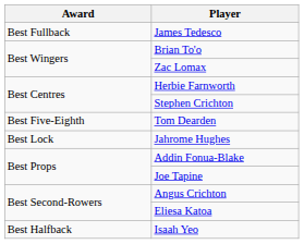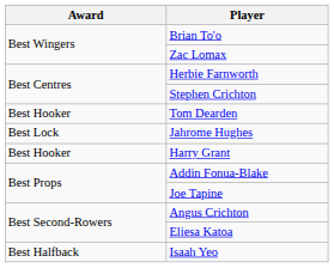 <table class="wikitable">
 <tr>
 <th width="200">Award</th>
 <th width="200">Player</th>
-</tr>
-<tr>
-<td>Best Fullback</td>
-<td> <a href='#'>James Tedesco</a></td>
 </tr>
 <tr>
 <td rowspan="2">Best Wingers</td>
 <td> <a href='#'>Brian To'o</a></td>
 </tr>
 <tr>
 <td> <a href='#'>Zac Lomax</a></td>
 </tr>
 <tr>
 <td rowspan="2">Best Centres</td>
 <td> <a href='#'>Herbie Farnworth</a></td>
 </tr>
 <tr>
 <td> <a href='#'>Stephen Crichton</a></td>
 </tr>
 <tr>
-<td>Best Five-Eighth</td>
+<td>Best Hooker</td>
 <td> <a href='#'>Tom Dearden</a></td>
 </tr>
 <tr>
 <td>Best Lock</td>
 <td> <a href='#'>Jahrome Hughes</a></td>
+</tr>
+<tr>
+<td>Best Hooker</td>
+<td> <a href='#'>Harry Grant</a></td>
 </tr>
 <tr>
 <td rowspan="2">Best Props</td>
 <td> <a href='#'>Addin Fonua-Blake</a></td>
 </tr>
 <tr>
 <td> <a href='#'>Joe Tapine</a></td>
 </tr>
 <tr>
 <td rowspan="2">Best Second-Rowers</td>
 <td> <a href='#'>Angus Crichton</a></td>
 </tr>
 <tr>
 <td> <a href='#'>Eliesa Katoa</a></td>
 </tr>
 <tr>
 <td>Best Halfback</td>
 <td> <a href='#'>Isaah Yeo</a></td>
 </tr>
 </table>
